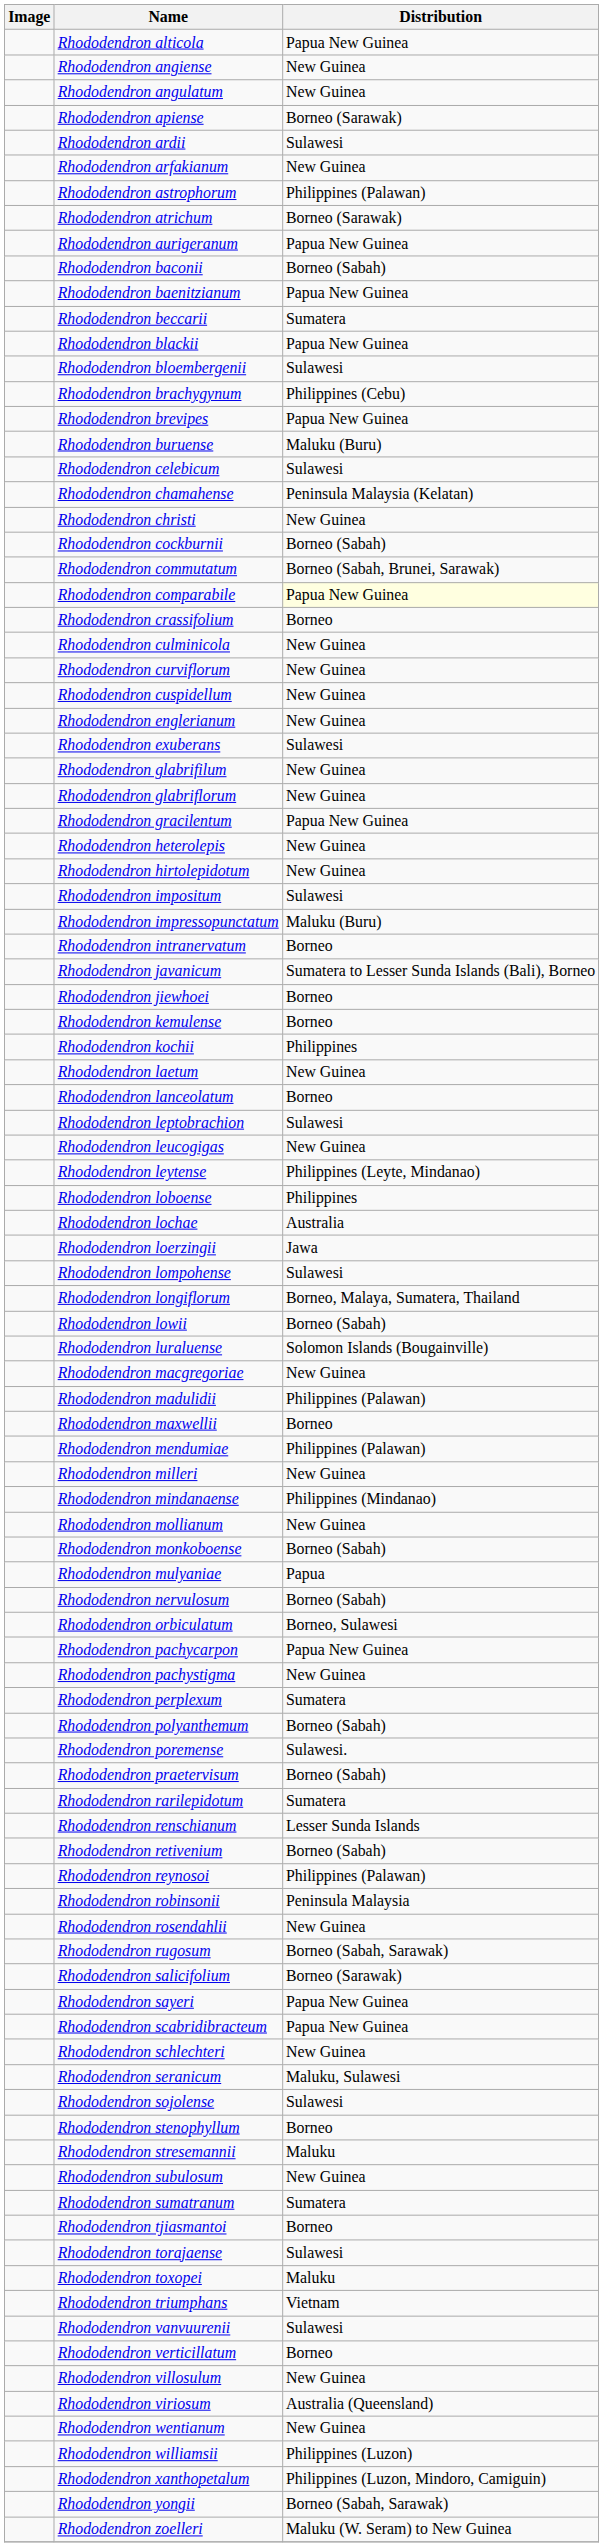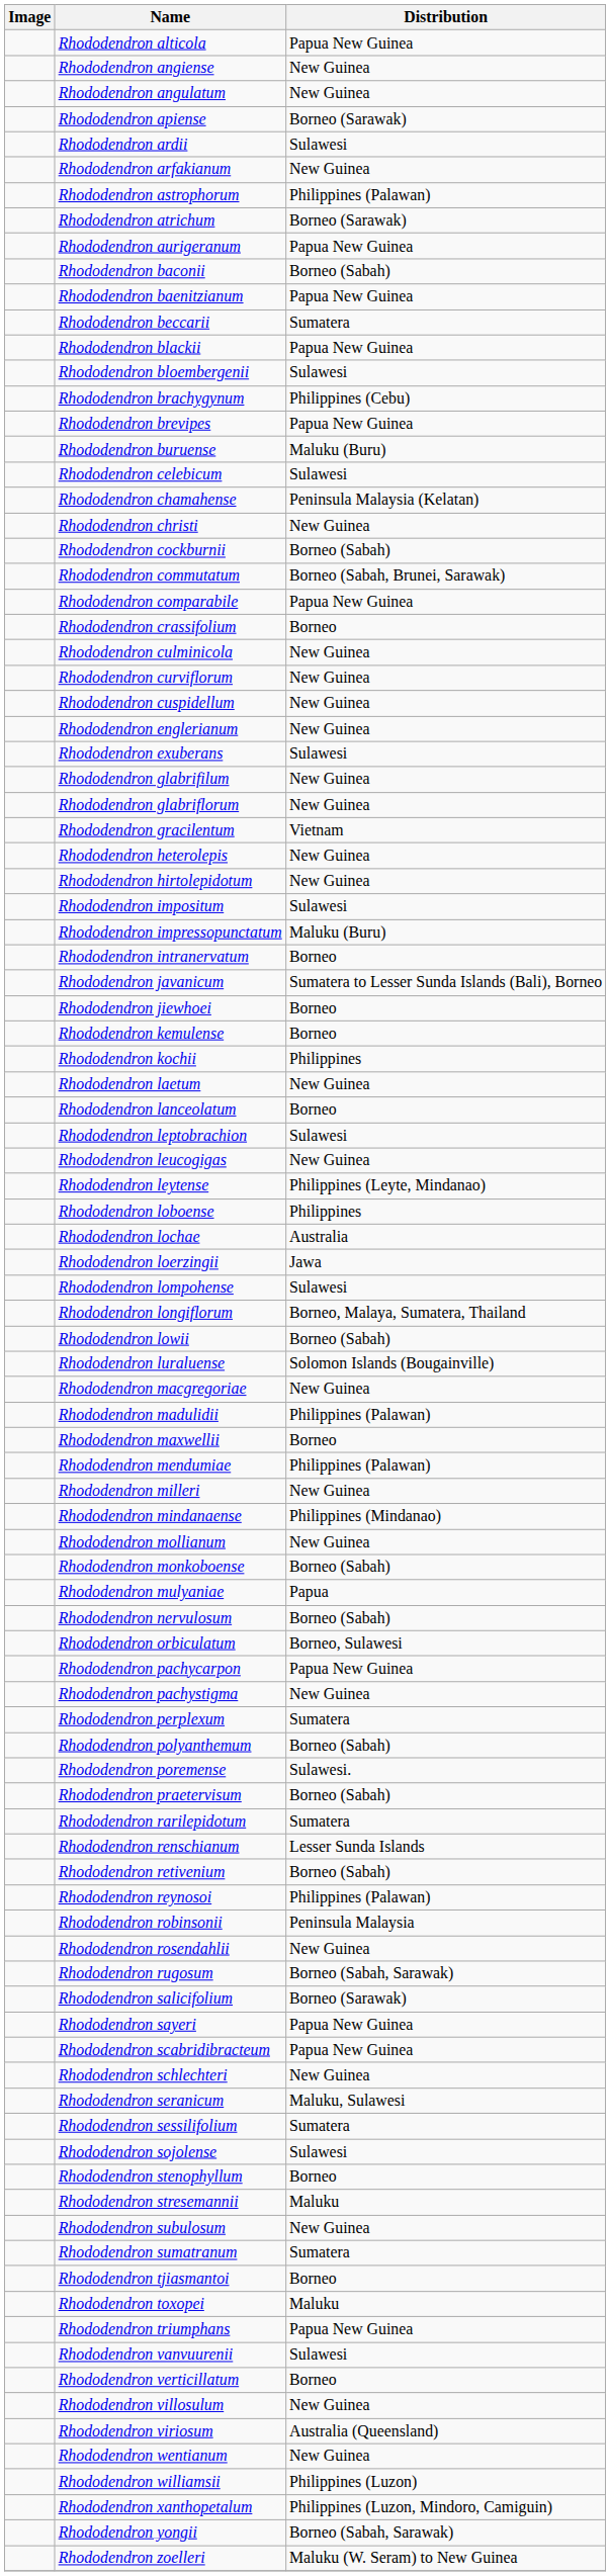 <table class="wikitable collapsible">
 <tr>
 <th>Image</th>
 <th>Name</th>
 <th>Distribution</th>
 </tr>
 <tr>
 <td></td>
 <td><em><a href='#'>Rhododendron alticola</a></em> </td>
 <td>Papua New Guinea</td>
 </tr>
 <tr>
 <td></td>
 <td><em><a href='#'>Rhododendron angiense</a></em> </td>
 <td>New Guinea</td>
 </tr>
 <tr>
 <td></td>
 <td><em><a href='#'>Rhododendron angulatum</a></em> </td>
 <td>New Guinea</td>
 </tr>
 <tr>
 <td></td>
 <td><em><a href='#'>Rhododendron apiense</a></em> </td>
 <td>Borneo (Sarawak)</td>
 </tr>
 <tr>
 <td></td>
 <td><em><a href='#'>Rhododendron ardii</a></em> </td>
 <td>Sulawesi</td>
 </tr>
 <tr>
 <td></td>
 <td><em><a href='#'>Rhododendron arfakianum</a></em> </td>
 <td>New Guinea</td>
 </tr>
 <tr>
 <td></td>
 <td><em><a href='#'>Rhododendron astrophorum</a></em> </td>
 <td>Philippines (Palawan)</td>
 </tr>
 <tr>
 <td></td>
 <td><em><a href='#'>Rhododendron atrichum</a></em> </td>
 <td>Borneo (Sarawak)</td>
 </tr>
 <tr>
 <td></td>
 <td><em><a href='#'>Rhododendron aurigeranum</a></em> </td>
 <td>Papua New Guinea</td>
 </tr>
 <tr>
 <td></td>
 <td><em><a href='#'>Rhododendron baconii</a></em> </td>
 <td>Borneo (Sabah)</td>
 </tr>
 <tr>
 <td></td>
 <td><em><a href='#'>Rhododendron baenitzianum</a></em> </td>
 <td>Papua New Guinea</td>
 </tr>
 <tr>
 <td></td>
 <td><em><a href='#'>Rhododendron beccarii</a></em> </td>
 <td>Sumatera</td>
 </tr>
 <tr>
 <td></td>
 <td><em><a href='#'>Rhododendron blackii</a></em> </td>
 <td>Papua New Guinea</td>
 </tr>
 <tr>
 <td></td>
 <td><em><a href='#'>Rhododendron bloembergenii</a></em> </td>
 <td>Sulawesi</td>
 </tr>
 <tr>
 <td></td>
 <td><em><a href='#'>Rhododendron brachygynum</a></em> </td>
 <td>Philippines (Cebu)</td>
 </tr>
 <tr>
 <td></td>
 <td><em><a href='#'>Rhododendron brevipes</a></em> </td>
 <td>Papua New Guinea</td>
 </tr>
 <tr>
 <td></td>
 <td><em><a href='#'>Rhododendron buruense</a></em> </td>
 <td>Maluku (Buru)</td>
 </tr>
 <tr>
 <td></td>
 <td><em><a href='#'>Rhododendron celebicum</a></em> </td>
 <td>Sulawesi</td>
 </tr>
 <tr>
 <td></td>
 <td><em><a href='#'>Rhododendron chamahense</a></em> </td>
 <td>Peninsula Malaysia (Kelatan)</td>
 </tr>
 <tr>
 <td></td>
 <td><em><a href='#'>Rhododendron christi</a></em> </td>
 <td>New Guinea</td>
 </tr>
 <tr>
 <td></td>
 <td><em><a href='#'>Rhododendron cockburnii</a></em> </td>
 <td>Borneo (Sabah)</td>
 </tr>
 <tr>
 <td></td>
 <td><em><a href='#'>Rhododendron commutatum</a></em> </td>
 <td>Borneo (Sabah, Brunei, Sarawak)</td>
 </tr>
 <tr>
 <td></td>
 <td><em><a href='#'>Rhododendron comparabile</a></em> </td>
-<td style="background: lightyellow;">Papua New Guinea</td>
+<td>Papua New Guinea</td>
 </tr>
 <tr>
 <td></td>
 <td><em><a href='#'>Rhododendron crassifolium</a></em> </td>
 <td>Borneo</td>
 </tr>
 <tr>
 <td></td>
 <td><em><a href='#'>Rhododendron culminicola</a></em> </td>
 <td>New Guinea</td>
 </tr>
 <tr>
 <td></td>
 <td><em><a href='#'>Rhododendron curviflorum</a></em> </td>
 <td>New Guinea</td>
 </tr>
 <tr>
 <td></td>
 <td><em><a href='#'>Rhododendron cuspidellum</a></em> </td>
 <td>New Guinea</td>
 </tr>
 <tr>
 <td></td>
 <td><em><a href='#'>Rhododendron englerianum</a></em> </td>
 <td>New Guinea</td>
 </tr>
 <tr>
 <td></td>
 <td><em><a href='#'>Rhododendron exuberans</a></em> </td>
 <td>Sulawesi</td>
 </tr>
 <tr>
 <td></td>
 <td><em><a href='#'>Rhododendron glabrifilum</a></em> </td>
 <td>New Guinea</td>
 </tr>
 <tr>
 <td></td>
 <td><em><a href='#'>Rhododendron glabriflorum</a></em> </td>
 <td>New Guinea</td>
 </tr>
 <tr>
 <td></td>
 <td><em><a href='#'>Rhododendron gracilentum</a></em> </td>
-<td>Papua New Guinea</td>
+<td>Vietnam</td>
 </tr>
 <tr>
 <td></td>
 <td><em><a href='#'>Rhododendron heterolepis</a></em> </td>
 <td>New Guinea</td>
 </tr>
 <tr>
 <td></td>
 <td><em><a href='#'>Rhododendron hirtolepidotum</a></em> </td>
 <td>New Guinea</td>
 </tr>
 <tr>
 <td></td>
 <td><em><a href='#'>Rhododendron impositum</a></em> </td>
 <td>Sulawesi</td>
 </tr>
 <tr>
 <td></td>
 <td><em><a href='#'>Rhododendron impressopunctatum</a></em> </td>
 <td>Maluku (Buru)</td>
 </tr>
 <tr>
 <td></td>
 <td><em><a href='#'>Rhododendron intranervatum</a></em> </td>
 <td>Borneo</td>
 </tr>
 <tr>
 <td></td>
 <td><em><a href='#'>Rhododendron javanicum</a></em> </td>
 <td>Sumatera to Lesser Sunda Islands (Bali), Borneo</td>
 </tr>
 <tr>
 <td></td>
 <td><em><a href='#'>Rhododendron jiewhoei</a></em> </td>
 <td>Borneo</td>
 </tr>
 <tr>
 <td></td>
 <td><em><a href='#'>Rhododendron kemulense</a></em> </td>
 <td>Borneo</td>
 </tr>
 <tr>
 <td></td>
 <td><em><a href='#'>Rhododendron kochii</a></em> </td>
 <td>Philippines</td>
 </tr>
 <tr>
 <td></td>
 <td><em><a href='#'>Rhododendron laetum</a></em> </td>
 <td>New Guinea</td>
 </tr>
 <tr>
 <td></td>
 <td><em><a href='#'>Rhododendron lanceolatum</a></em> </td>
 <td>Borneo</td>
 </tr>
 <tr>
 <td></td>
 <td><em><a href='#'>Rhododendron leptobrachion</a></em> </td>
 <td>Sulawesi</td>
 </tr>
 <tr>
 <td></td>
 <td><em><a href='#'>Rhododendron leucogigas</a></em> </td>
 <td>New Guinea</td>
 </tr>
 <tr>
 <td></td>
 <td><em><a href='#'>Rhododendron leytense</a></em> </td>
 <td>Philippines (Leyte, Mindanao)</td>
 </tr>
 <tr>
 <td></td>
 <td><em><a href='#'>Rhododendron loboense</a></em> </td>
 <td>Philippines</td>
 </tr>
 <tr>
 <td></td>
 <td><em><a href='#'>Rhododendron lochae</a></em> </td>
 <td>Australia</td>
 </tr>
 <tr>
 <td></td>
 <td><em><a href='#'>Rhododendron loerzingii</a></em> </td>
 <td>Jawa</td>
 </tr>
 <tr>
 <td></td>
 <td><em><a href='#'>Rhododendron lompohense</a></em> </td>
 <td>Sulawesi</td>
 </tr>
 <tr>
 <td></td>
 <td><em><a href='#'>Rhododendron longiflorum</a></em> </td>
 <td>Borneo, Malaya, Sumatera, Thailand</td>
 </tr>
 <tr>
 <td></td>
 <td><em><a href='#'>Rhododendron lowii</a></em> </td>
 <td>Borneo (Sabah)</td>
 </tr>
 <tr>
 <td></td>
 <td><em><a href='#'>Rhododendron luraluense</a></em> </td>
 <td>Solomon Islands (Bougainville)</td>
 </tr>
 <tr>
 <td></td>
 <td><em><a href='#'>Rhododendron macgregoriae</a></em> </td>
 <td>New Guinea</td>
 </tr>
 <tr>
 <td></td>
 <td><em><a href='#'>Rhododendron madulidii</a></em> </td>
 <td>Philippines (Palawan)</td>
 </tr>
 <tr>
 <td></td>
 <td><em><a href='#'>Rhododendron maxwellii</a></em> </td>
 <td>Borneo</td>
 </tr>
 <tr>
 <td></td>
 <td><em><a href='#'>Rhododendron mendumiae</a></em> </td>
 <td>Philippines (Palawan)</td>
 </tr>
 <tr>
 <td></td>
 <td><em><a href='#'>Rhododendron milleri</a></em> </td>
 <td>New Guinea</td>
 </tr>
 <tr>
 <td></td>
 <td><em><a href='#'>Rhododendron mindanaense</a></em> </td>
 <td>Philippines (Mindanao)</td>
 </tr>
 <tr>
 <td></td>
 <td><em><a href='#'>Rhododendron mollianum</a></em> </td>
 <td>New Guinea</td>
 </tr>
 <tr>
 <td></td>
 <td><em><a href='#'>Rhododendron monkoboense</a></em> </td>
 <td>Borneo (Sabah)</td>
 </tr>
 <tr>
 <td></td>
 <td><em><a href='#'>Rhododendron mulyaniae</a></em> </td>
 <td>Papua</td>
 </tr>
 <tr>
 <td></td>
 <td><em><a href='#'>Rhododendron nervulosum</a></em> </td>
 <td>Borneo (Sabah)</td>
 </tr>
 <tr>
 <td></td>
 <td><em><a href='#'>Rhododendron orbiculatum</a></em> </td>
 <td>Borneo, Sulawesi</td>
 </tr>
 <tr>
 <td></td>
 <td><em><a href='#'>Rhododendron pachycarpon</a></em> </td>
 <td>Papua New Guinea</td>
 </tr>
 <tr>
 <td></td>
 <td><em><a href='#'>Rhododendron pachystigma</a></em> </td>
 <td>New Guinea</td>
 </tr>
 <tr>
 <td></td>
 <td><em><a href='#'>Rhododendron perplexum</a></em> </td>
 <td>Sumatera</td>
 </tr>
 <tr>
 <td></td>
 <td><em><a href='#'>Rhododendron polyanthemum</a></em> </td>
 <td>Borneo (Sabah)</td>
 </tr>
 <tr>
 <td></td>
 <td><em><a href='#'>Rhododendron poremense</a></em> </td>
 <td>Sulawesi.</td>
 </tr>
 <tr>
 <td></td>
 <td><em><a href='#'>Rhododendron praetervisum</a></em> </td>
 <td>Borneo (Sabah)</td>
 </tr>
 <tr>
 <td></td>
 <td><em><a href='#'>Rhododendron rarilepidotum</a></em> </td>
 <td>Sumatera</td>
 </tr>
 <tr>
 <td></td>
 <td><em><a href='#'>Rhododendron renschianum</a></em> </td>
 <td>Lesser Sunda Islands</td>
 </tr>
 <tr>
 <td></td>
 <td><em><a href='#'>Rhododendron retivenium</a></em> </td>
 <td>Borneo (Sabah)</td>
 </tr>
 <tr>
 <td></td>
 <td><em><a href='#'>Rhododendron reynosoi</a></em> </td>
 <td>Philippines (Palawan)</td>
 </tr>
 <tr>
 <td></td>
 <td><em><a href='#'>Rhododendron robinsonii</a></em> </td>
 <td>Peninsula Malaysia</td>
 </tr>
 <tr>
 <td></td>
 <td><em><a href='#'>Rhododendron rosendahlii</a></em> </td>
 <td>New Guinea</td>
 </tr>
 <tr>
 <td></td>
 <td><em><a href='#'>Rhododendron rugosum</a></em> </td>
 <td>Borneo (Sabah, Sarawak)</td>
 </tr>
 <tr>
 <td></td>
 <td><em><a href='#'>Rhododendron salicifolium</a></em> </td>
 <td>Borneo (Sarawak)</td>
 </tr>
 <tr>
 <td></td>
 <td><em><a href='#'>Rhododendron sayeri</a></em> </td>
 <td>Papua New Guinea</td>
 </tr>
 <tr>
 <td></td>
 <td><em><a href='#'>Rhododendron scabridibracteum</a></em> </td>
 <td>Papua New Guinea</td>
 </tr>
 <tr>
 <td></td>
 <td><em><a href='#'>Rhododendron schlechteri</a></em> </td>
 <td>New Guinea</td>
 </tr>
 <tr>
 <td></td>
 <td><em><a href='#'>Rhododendron seranicum</a></em> </td>
 <td>Maluku, Sulawesi</td>
 </tr>
 <tr>
 <td></td>
+<td><em><a href='#'>Rhododendron sessilifolium</a></em> </td>
+<td>Sumatera</td>
+</tr>
+<tr>
+<td></td>
 <td><em><a href='#'>Rhododendron sojolense</a></em> </td>
 <td>Sulawesi</td>
 </tr>
 <tr>
 <td></td>
 <td><em><a href='#'>Rhododendron stenophyllum</a></em> </td>
 <td>Borneo</td>
 </tr>
 <tr>
 <td></td>
 <td><em><a href='#'>Rhododendron stresemannii</a></em> </td>
 <td>Maluku</td>
 </tr>
 <tr>
 <td></td>
 <td><em><a href='#'>Rhododendron subulosum</a></em> </td>
 <td>New Guinea</td>
 </tr>
 <tr>
 <td></td>
 <td><em><a href='#'>Rhododendron sumatranum</a></em> </td>
 <td>Sumatera</td>
 </tr>
 <tr>
 <td></td>
 <td><em><a href='#'>Rhododendron tjiasmantoi</a></em> </td>
 <td>Borneo</td>
 </tr>
 <tr>
 <td></td>
-<td><em><a href='#'>Rhododendron torajaense</a></em> </td>
-<td>Sulawesi</td>
-</tr>
-<tr>
-<td></td>
 <td><em><a href='#'>Rhododendron toxopei</a></em> </td>
 <td>Maluku</td>
 </tr>
 <tr>
 <td></td>
 <td><em><a href='#'>Rhododendron triumphans</a></em> </td>
-<td>Vietnam</td>
+<td>Papua New Guinea</td>
 </tr>
 <tr>
 <td></td>
 <td><em><a href='#'>Rhododendron vanvuurenii</a></em> </td>
 <td>Sulawesi</td>
 </tr>
 <tr>
 <td></td>
 <td><em><a href='#'>Rhododendron verticillatum</a></em> </td>
 <td>Borneo</td>
 </tr>
 <tr>
 <td></td>
 <td><em><a href='#'>Rhododendron villosulum</a></em> </td>
 <td>New Guinea</td>
 </tr>
 <tr>
 <td></td>
 <td><em><a href='#'>Rhododendron viriosum</a></em> </td>
 <td>Australia (Queensland)</td>
 </tr>
 <tr>
 <td></td>
 <td><em><a href='#'>Rhododendron wentianum</a></em> </td>
 <td>New Guinea</td>
 </tr>
 <tr>
 <td></td>
 <td><em><a href='#'>Rhododendron williamsii</a></em> </td>
 <td>Philippines (Luzon)</td>
 </tr>
 <tr>
 <td></td>
 <td><em><a href='#'>Rhododendron xanthopetalum</a></em> </td>
 <td>Philippines (Luzon, Mindoro, Camiguin)</td>
 </tr>
 <tr>
 <td></td>
 <td><em><a href='#'>Rhododendron yongii</a></em> </td>
 <td>Borneo (Sabah, Sarawak)</td>
 </tr>
 <tr>
 <td></td>
 <td><em><a href='#'>Rhododendron zoelleri</a></em> </td>
 <td>Maluku (W. Seram) to New Guinea</td>
 </tr>
 <tr>
 </tr>
 </table>
